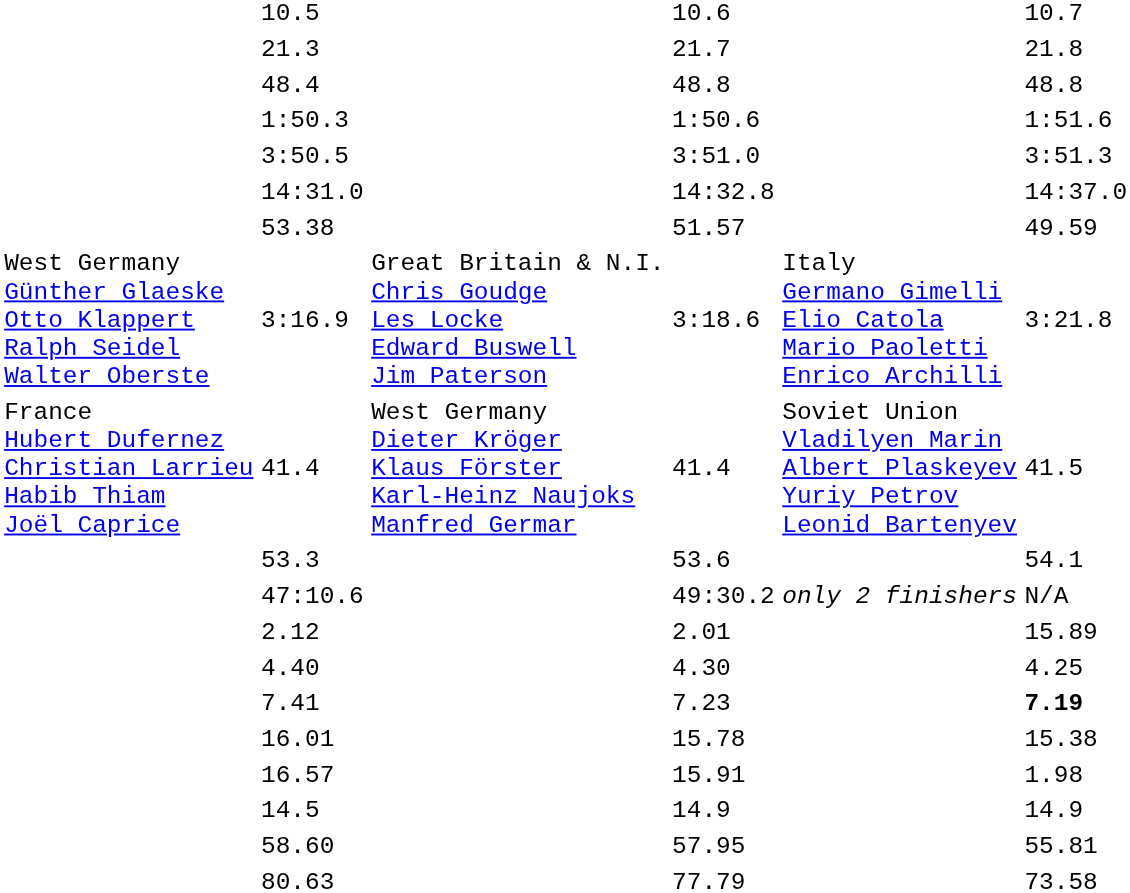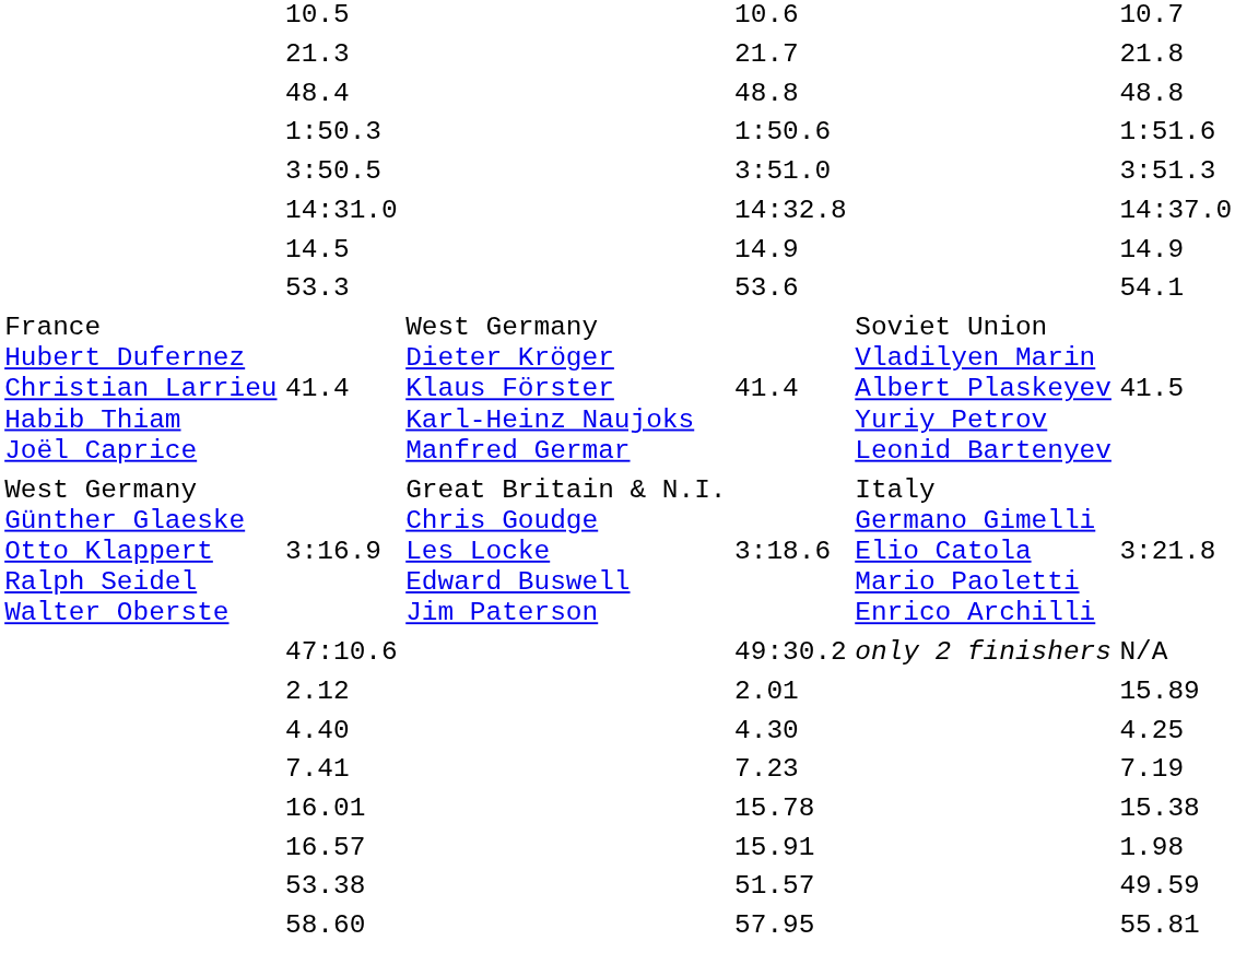 <table>
 <tr>
 <td></td>
 <td></td>
 <td>10.5</td>
 <td></td>
 <td>10.6</td>
 <td></td>
 <td>10.7</td>
 </tr>
 <tr>
 <td></td>
 <td></td>
 <td>21.3</td>
 <td></td>
 <td>21.7</td>
 <td></td>
 <td>21.8</td>
 </tr>
 <tr>
 <td></td>
 <td></td>
 <td>48.4</td>
 <td></td>
 <td>48.8</td>
 <td></td>
 <td>48.8</td>
 </tr>
 <tr>
 <td></td>
 <td></td>
 <td>1:50.3</td>
 <td></td>
 <td>1:50.6</td>
 <td></td>
 <td>1:51.6</td>
 </tr>
 <tr>
 <td></td>
 <td></td>
 <td>3:50.5</td>
 <td></td>
 <td>3:51.0</td>
 <td></td>
 <td>3:51.3</td>
 </tr>
 <tr>
 <td></td>
 <td></td>
 <td>14:31.0</td>
 <td></td>
 <td>14:32.8</td>
 <td></td>
 <td>14:37.0</td>
 </tr>
 <tr>
 <td></td>
 <td></td>
-<td>53.38</td>
+<td>14.5</td>
 <td></td>
-<td>51.57</td>
+<td>14.9</td>
 <td></td>
-<td>49.59</td>
+<td>14.9</td>
 </tr>
 <tr>
 <td></td>
-<td> West Germany<br><a href='#'>Günther Glaeske</a><br><a href='#'>Otto Klappert</a><br><a href='#'>Ralph Seidel</a><br><a href='#'>Walter Oberste</a></td>
-<td>3:16.9</td>
-<td> Great Britain & N.I.<br><a href='#'>Chris Goudge</a><br><a href='#'>Les Locke</a><br><a href='#'>Edward Buswell</a><br><a href='#'>Jim Paterson</a></td>
-<td>3:18.6</td>
-<td> Italy<br><a href='#'>Germano Gimelli</a><br><a href='#'>Elio Catola</a><br><a href='#'>Mario Paoletti</a><br><a href='#'>Enrico Archilli</a></td>
-<td>3:21.8</td>
+<td></td>
+<td>53.3</td>
+<td></td>
+<td>53.6</td>
+<td></td>
+<td>54.1</td>
 </tr>
 <tr>
 <td></td>
 <td> France<br><a href='#'>Hubert Dufernez</a><br><a href='#'>Christian Larrieu</a><br><a href='#'>Habib Thiam</a><br><a href='#'>Joël Caprice</a></td>
 <td>41.4</td>
 <td> West Germany<br><a href='#'>Dieter Kröger</a><br><a href='#'>Klaus Förster</a><br><a href='#'>Karl-Heinz Naujoks</a><br><a href='#'>Manfred Germar</a></td>
 <td>41.4</td>
 <td> Soviet Union<br><a href='#'>Vladilyen Marin</a><br><a href='#'>Albert Plaskeyev</a><br><a href='#'>Yuriy Petrov</a><br><a href='#'>Leonid Bartenyev</a></td>
 <td>41.5</td>
 </tr>
 <tr>
 <td></td>
-<td></td>
-<td>53.3</td>
-<td></td>
-<td>53.6</td>
-<td></td>
-<td>54.1</td>
+<td> West Germany<br><a href='#'>Günther Glaeske</a><br><a href='#'>Otto Klappert</a><br><a href='#'>Ralph Seidel</a><br><a href='#'>Walter Oberste</a></td>
+<td>3:16.9</td>
+<td> Great Britain & N.I.<br><a href='#'>Chris Goudge</a><br><a href='#'>Les Locke</a><br><a href='#'>Edward Buswell</a><br><a href='#'>Jim Paterson</a></td>
+<td>3:18.6</td>
+<td> Italy<br><a href='#'>Germano Gimelli</a><br><a href='#'>Elio Catola</a><br><a href='#'>Mario Paoletti</a><br><a href='#'>Enrico Archilli</a></td>
+<td>3:21.8</td>
 </tr>
 <tr>
 <td></td>
 <td></td>
 <td>47:10.6</td>
 <td></td>
 <td>49:30.2</td>
 <td><em>only 2 finishers</em></td>
 <td>N/A</td>
 </tr>
 <tr>
 <td></td>
 <td></td>
 <td>2.12</td>
 <td></td>
 <td>2.01</td>
 <td></td>
 <td>15.89</td>
 </tr>
 <tr>
 <td></td>
 <td></td>
 <td>4.40</td>
 <td></td>
 <td>4.30</td>
 <td></td>
 <td>4.25</td>
 </tr>
 <tr>
 <td></td>
 <td></td>
 <td>7.41</td>
 <td></td>
 <td>7.23</td>
 <td></td>
-<td><strong>7.19</strong></td>
+<td>7.19</td>
 </tr>
 <tr>
 <td></td>
 <td></td>
 <td>16.01</td>
 <td></td>
 <td>15.78</td>
 <td></td>
 <td>15.38</td>
 </tr>
 <tr>
 <td></td>
 <td></td>
 <td>16.57</td>
 <td></td>
 <td>15.91</td>
 <td></td>
 <td>1.98</td>
 </tr>
 <tr>
 <td></td>
 <td></td>
-<td>14.5</td>
+<td>53.38</td>
 <td></td>
-<td>14.9</td>
+<td>51.57</td>
 <td></td>
-<td>14.9</td>
+<td>49.59</td>
 </tr>
 <tr>
 <td></td>
 <td></td>
 <td>58.60</td>
 <td></td>
 <td>57.95</td>
 <td></td>
 <td>55.81</td>
 </tr>
-<tr>
-<td></td>
-<td></td>
-<td>80.63</td>
-<td></td>
-<td>77.79</td>
-<td></td>
-<td>73.58</td>
-</tr>
 </table>
